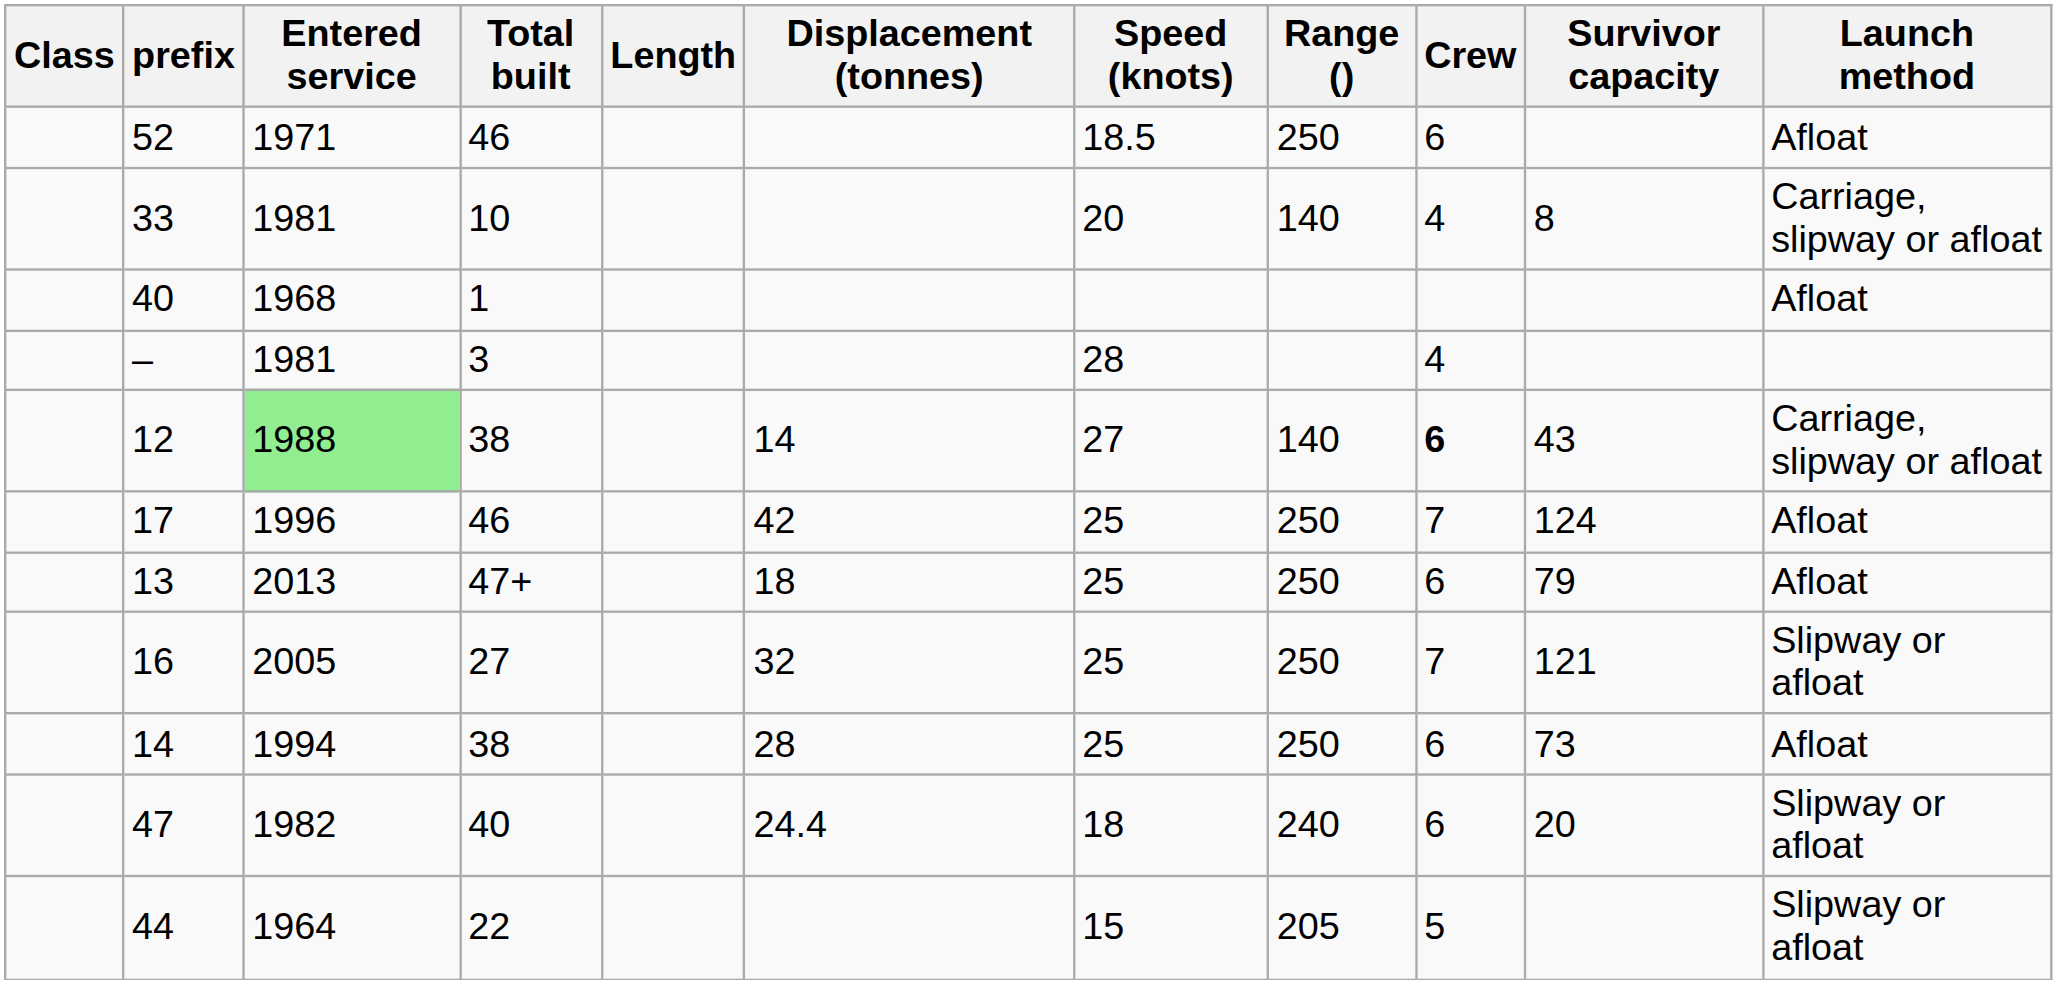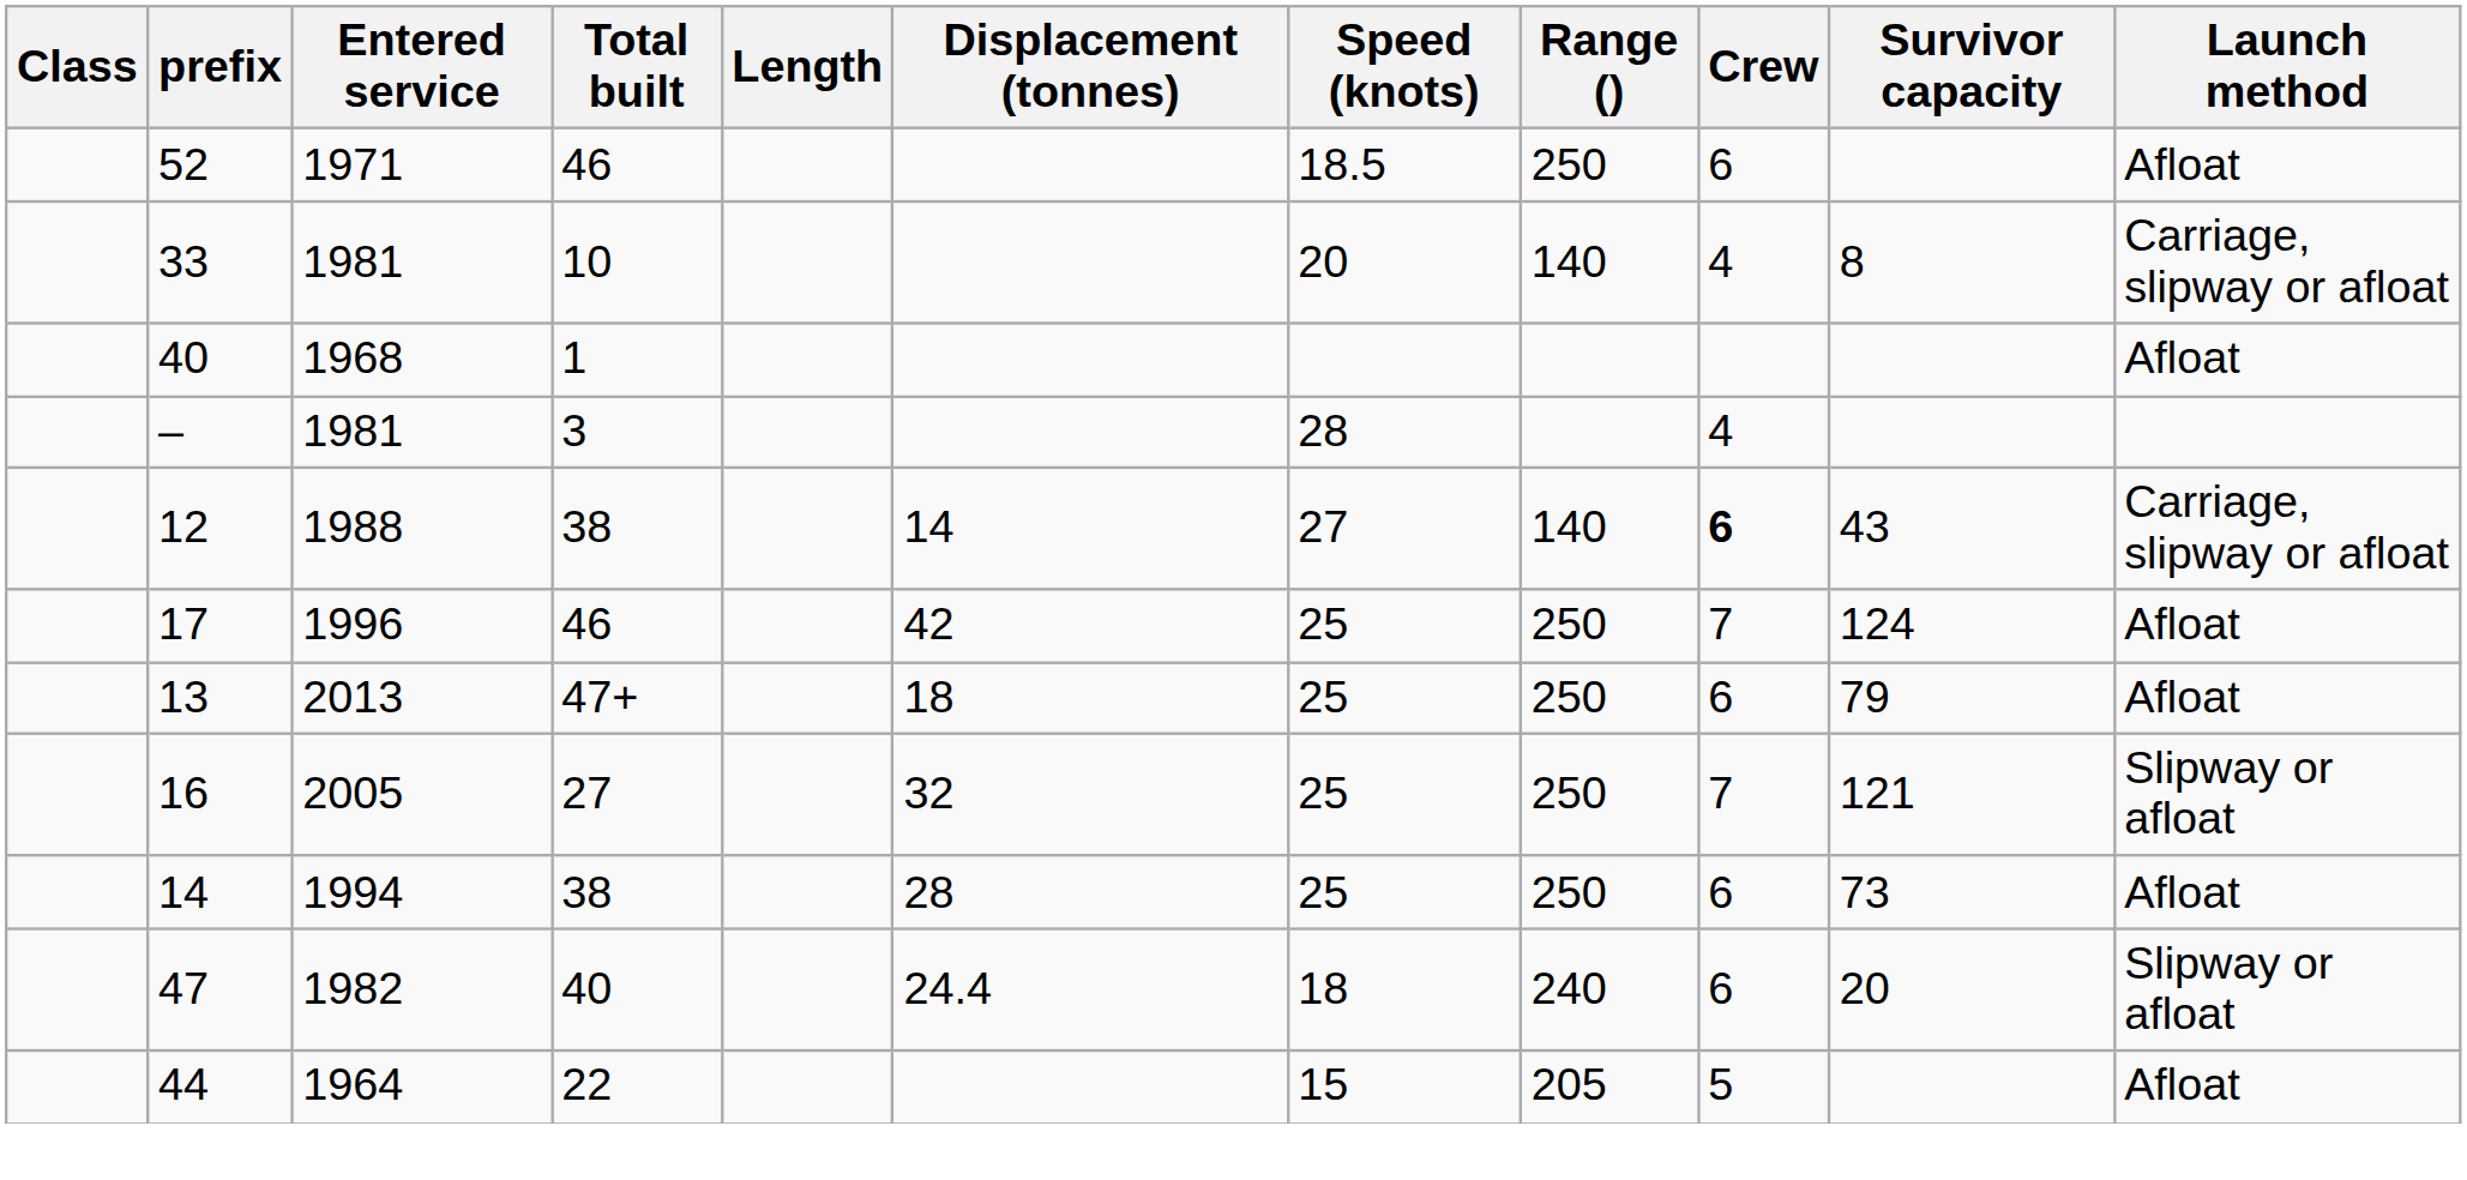 <table class="wikitable sortable">
 <tr>
 <th>Class</th>
 <th> prefix</th>
 <th>Entered service</th>
 <th>Total built</th>
 <th>Length</th>
 <th>Displacement (tonnes)</th>
 <th>Speed (knots)</th>
 <th>Range ()</th>
 <th>Crew</th>
 <th>Survivor capacity</th>
 <th>Launch method</th>
 </tr>
 <tr>
 <td></td>
 <td>52</td>
 <td>1971</td>
 <td>46</td>
 <td></td>
 <td></td>
 <td>18.5</td>
 <td>250</td>
 <td>6</td>
 <td></td>
 <td>Afloat</td>
 </tr>
 <tr>
 <td></td>
 <td>33</td>
 <td>1981</td>
 <td>10</td>
 <td></td>
 <td></td>
 <td>20</td>
 <td>140</td>
 <td>4</td>
 <td>8</td>
 <td>Carriage, slipway or afloat</td>
 </tr>
 <tr>
 <td></td>
 <td>40</td>
 <td>1968</td>
 <td>1</td>
 <td></td>
 <td></td>
 <td></td>
 <td></td>
 <td></td>
 <td></td>
 <td>Afloat</td>
 </tr>
 <tr>
 <td></td>
 <td>–</td>
 <td>1981</td>
 <td>3</td>
 <td></td>
 <td></td>
 <td>28</td>
 <td></td>
 <td>4</td>
 <td></td>
 <td></td>
 </tr>
 <tr>
 <td></td>
 <td>12</td>
-<td style="background: lightgreen;">1988</td>
+<td>1988</td>
 <td>38</td>
 <td></td>
 <td>14</td>
 <td>27</td>
 <td>140</td>
 <td><strong>6</strong></td>
 <td>43</td>
 <td>Carriage, slipway or afloat</td>
 </tr>
 <tr>
 <td></td>
 <td>17</td>
 <td>1996</td>
 <td>46</td>
 <td></td>
 <td>42</td>
 <td>25</td>
 <td>250</td>
 <td>7</td>
 <td>124</td>
 <td>Afloat</td>
 </tr>
 <tr>
 <td></td>
 <td>13</td>
 <td>2013</td>
 <td>47+ </td>
 <td></td>
 <td>18</td>
 <td>25</td>
 <td>250</td>
 <td>6</td>
 <td>79</td>
 <td>Afloat</td>
 </tr>
 <tr>
 <td></td>
 <td>16</td>
 <td>2005</td>
 <td>27</td>
 <td></td>
 <td>32</td>
 <td>25</td>
 <td>250</td>
 <td>7</td>
 <td>121</td>
 <td>Slipway or afloat</td>
 </tr>
 <tr>
 <td></td>
 <td>14</td>
 <td>1994</td>
 <td>38</td>
 <td></td>
 <td>28</td>
 <td>25</td>
 <td>250</td>
 <td>6</td>
 <td>73</td>
 <td>Afloat</td>
 </tr>
 <tr>
 <td></td>
 <td>47</td>
 <td>1982</td>
 <td>40</td>
 <td></td>
 <td>24.4</td>
 <td>18</td>
 <td>240</td>
 <td>6</td>
 <td>20</td>
 <td>Slipway or afloat</td>
 </tr>
 <tr>
 <td></td>
 <td>44</td>
 <td>1964</td>
 <td>22</td>
 <td></td>
 <td></td>
 <td>15</td>
 <td>205</td>
 <td>5</td>
 <td></td>
-<td>Slipway or afloat</td>
+<td>Afloat</td>
 </tr>
 </table>
